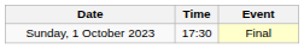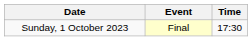 <table class = "wikitable" style="text-align:center;">
 <tr>
 <th width=220>Date</th>
+<th width=100>Event</th>
 <th width=50>Time</th>
-<th width=100>Event</th>
 </tr>
 <tr>
 <td>Sunday, 1 October 2023</td>
+<td bgcolor=ffffcc>Final</td>
 <td>17:30</td>
-<td bgcolor=ffffcc>Final</td>
 </tr>
 </table>
